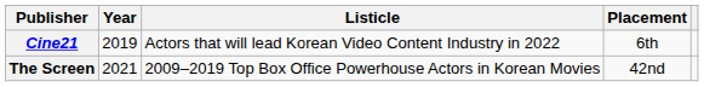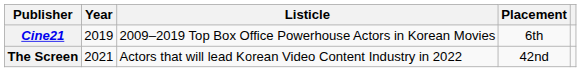 <table class="wikitable plainrowheaders sortable">
 <tr>
 <th scope="col">Publisher</th>
 <th scope="col">Year</th>
 <th scope="col">Listicle</th>
 <th scope="col">Placement</th>
 <th scope="col" class="unsortable"></th>
 </tr>
 <tr>
 <th scope="row"><em><a href='#'>Cine21</a></em></th>
 <td>2019</td>
-<td style="text-align:left">Actors that will lead Korean Video Content Industry in 2022</td>
+<td>2009–2019 Top Box Office Powerhouse Actors in Korean Movies</td>
 <td style="text-align:center">6th</td>
 <td style="text-align:center"></td>
 </tr>
 <tr>
 <th scope="row">The Screen</th>
 <td>2021</td>
-<td>2009–2019 Top Box Office Powerhouse Actors in Korean Movies</td>
+<td style="text-align:left">Actors that will lead Korean Video Content Industry in 2022</td>
 <td style="text-align:center">42nd</td>
 <td style="text-align:center"></td>
 </tr>
 </table>
